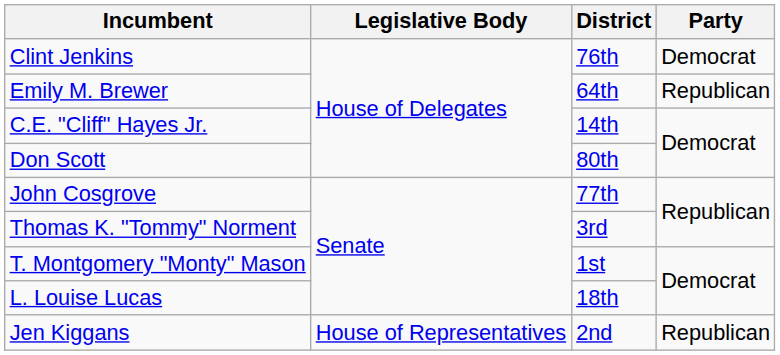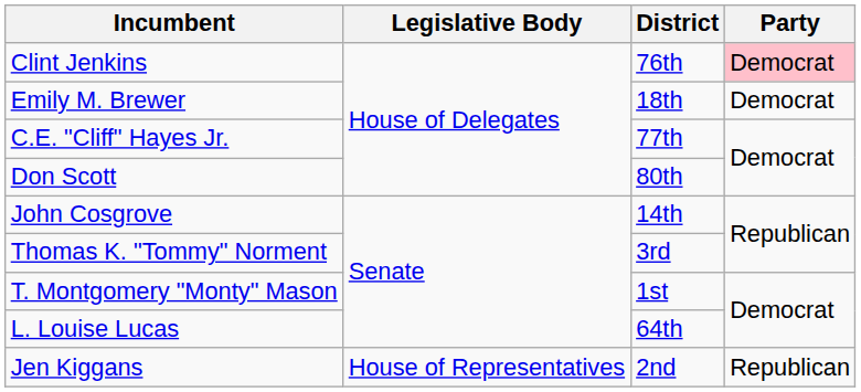 <table class="wikitable">
 <tr>
 <th>Incumbent</th>
 <th>Legislative Body</th>
 <th>District</th>
 <th>Party</th>
 </tr>
 <tr>
 <td><a href='#'>Clint Jenkins</a></td>
 <td rowspan="4"><a href='#'>House of Delegates</a></td>
 <td><a href='#'>76th</a></td>
+<td rowspan="1"  style="background: pink;">Democrat</td>
+</tr>
+<tr>
+<td><a href='#'>Emily M. Brewer</a></td>
+<td><a href='#'>18th</a></td>
 <td rowspan="1" >Democrat</td>
 </tr>
 <tr>
-<td><a href='#'>Emily M. Brewer</a></td>
-<td><a href='#'>64th</a></td>
-<td rowspan="1" >Republican</td>
-</tr>
-<tr>
 <td><a href='#'>C.E. "Cliff" Hayes Jr.</a></td>
-<td><a href='#'>14th</a></td>
+<td><a href='#'>77th</a></td>
 <td rowspan="2" >Democrat</td>
 </tr>
 <tr>
 <td><a href='#'>Don Scott</a></td>
 <td><a href='#'>80th</a></td>
 </tr>
 <tr>
 <td><a href='#'>John Cosgrove</a></td>
 <td rowspan="4"><a href='#'>Senate</a></td>
-<td><a href='#'>77th</a></td>
+<td><a href='#'>14th</a></td>
 <td rowspan="2" >Republican</td>
 </tr>
 <tr>
 <td><a href='#'>Thomas K. "Tommy" Norment</a></td>
 <td><a href='#'>3rd</a></td>
 </tr>
 <tr>
 <td><a href='#'>T. Montgomery "Monty" Mason</a></td>
 <td><a href='#'>1st</a></td>
 <td rowspan="2" >Democrat</td>
 </tr>
 <tr>
 <td><a href='#'>L. Louise Lucas</a></td>
-<td><a href='#'>18th</a></td>
+<td><a href='#'>64th</a></td>
 </tr>
 <tr>
 <td><a href='#'>Jen Kiggans</a></td>
 <td rowspan="4"><a href='#'>House of Representatives</a></td>
 <td><a href='#'>2nd</a></td>
 <td rowspan="2" >Republican</td>
 </tr>
 </table>
